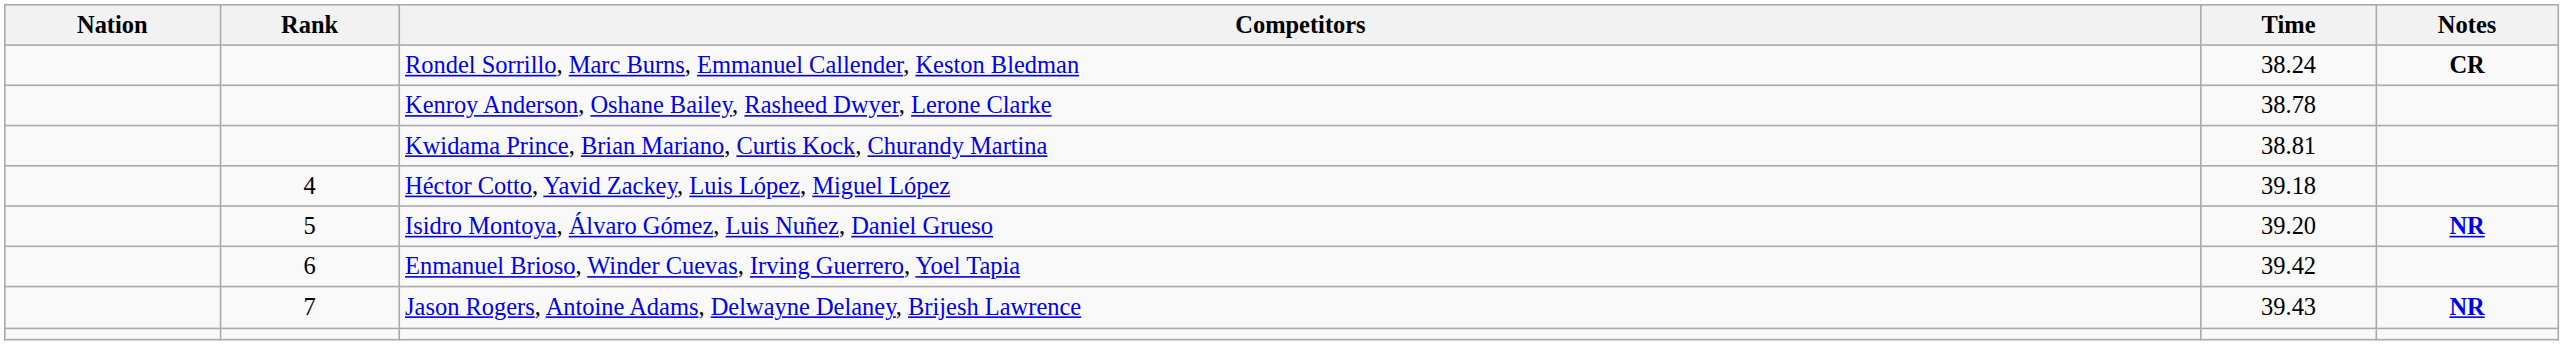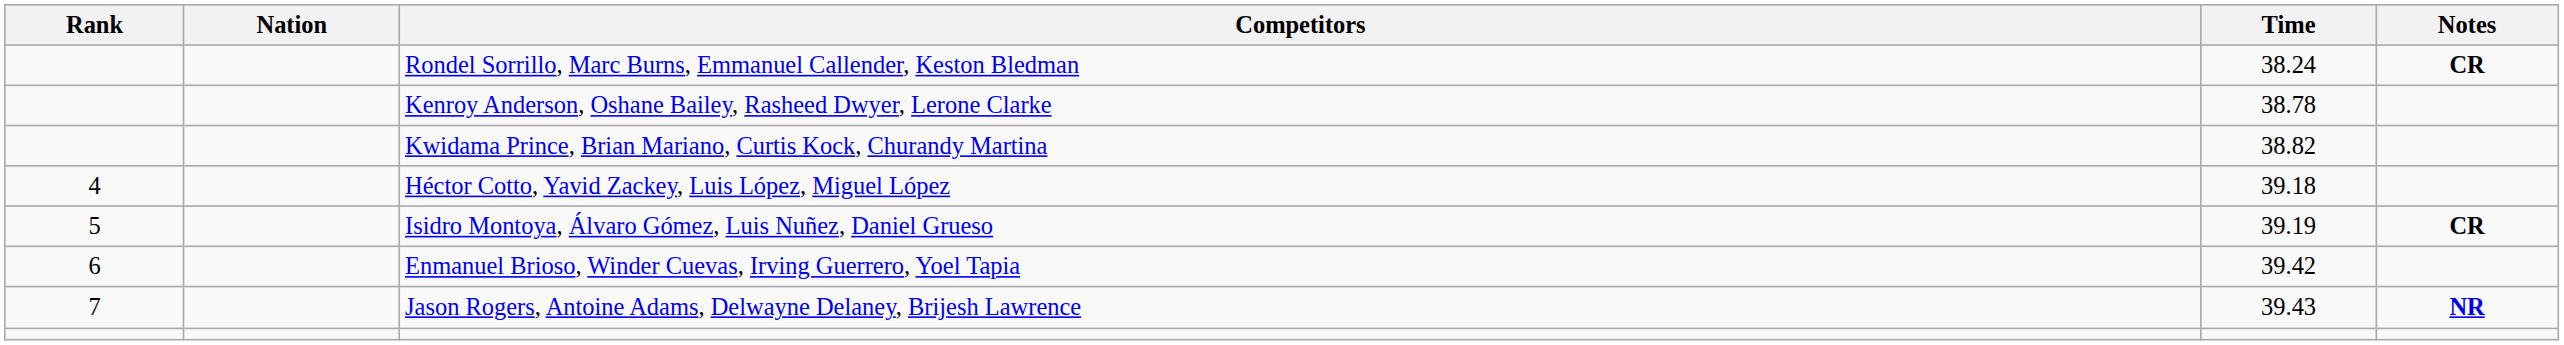 <table class="wikitable sortable" width=80% style="text-align:center; font-size:95%">
 <tr>
+<th>Rank</th>
 <th>Nation</th>
-<th>Rank</th>
 <th>Competitors</th>
 <th>Time</th>
 <th>Notes</th>
 </tr>
 <tr>
+<td></td>
 <td align=left></td>
-<td></td>
 <td align=left><a href='#'>Rondel Sorrillo</a>, <a href='#'>Marc Burns</a>, <a href='#'>Emmanuel Callender</a>, <a href='#'>Keston Bledman</a></td>
 <td>38.24</td>
 <td><strong>CR</strong></td>
 </tr>
 <tr>
+<td></td>
 <td align=left></td>
-<td></td>
 <td align=left><a href='#'>Kenroy Anderson</a>, <a href='#'>Oshane Bailey</a>, <a href='#'>Rasheed Dwyer</a>, <a href='#'>Lerone Clarke</a></td>
 <td>38.78</td>
 <td></td>
 </tr>
 <tr>
+<td></td>
 <td align=left></td>
-<td></td>
 <td align=left><a href='#'>Kwidama Prince</a>, <a href='#'>Brian Mariano</a>, <a href='#'>Curtis Kock</a>, <a href='#'>Churandy Martina</a></td>
-<td>38.81</td>
+<td>38.82</td>
 <td></td>
 </tr>
 <tr>
+<td>4</td>
 <td align=left></td>
-<td>4</td>
 <td align=left><a href='#'>Héctor Cotto</a>, <a href='#'>Yavid Zackey</a>, <a href='#'>Luis López</a>, <a href='#'>Miguel López</a></td>
 <td>39.18</td>
 <td></td>
 </tr>
 <tr>
+<td>5</td>
 <td align=left></td>
-<td>5</td>
 <td align=left><a href='#'>Isidro Montoya</a>, <a href='#'>Álvaro Gómez</a>, <a href='#'>Luis Nuñez</a>, <a href='#'>Daniel Grueso</a></td>
-<td>39.20</td>
-<td><strong><a href='#'>NR</a></strong></td>
+<td>39.19</td>
+<td><strong>CR</strong></td>
 </tr>
 <tr>
+<td>6</td>
 <td align=left></td>
-<td>6</td>
 <td align=left><a href='#'>Enmanuel Brioso</a>, <a href='#'>Winder Cuevas</a>, <a href='#'>Irving Guerrero</a>, <a href='#'>Yoel Tapia</a></td>
 <td>39.42</td>
 <td></td>
 </tr>
 <tr>
+<td>7</td>
 <td align=left></td>
-<td>7</td>
 <td align=left><a href='#'>Jason Rogers</a>, <a href='#'>Antoine Adams</a>, <a href='#'>Delwayne Delaney</a>, <a href='#'>Brijesh Lawrence</a></td>
 <td>39.43</td>
 <td><strong><a href='#'>NR</a></strong></td>
 </tr>
 <tr>
+<td></td>
 <td align=left></td>
-<td></td>
 <td align=left></td>
 <td></td>
 <td></td>
 </tr>
 </table>
